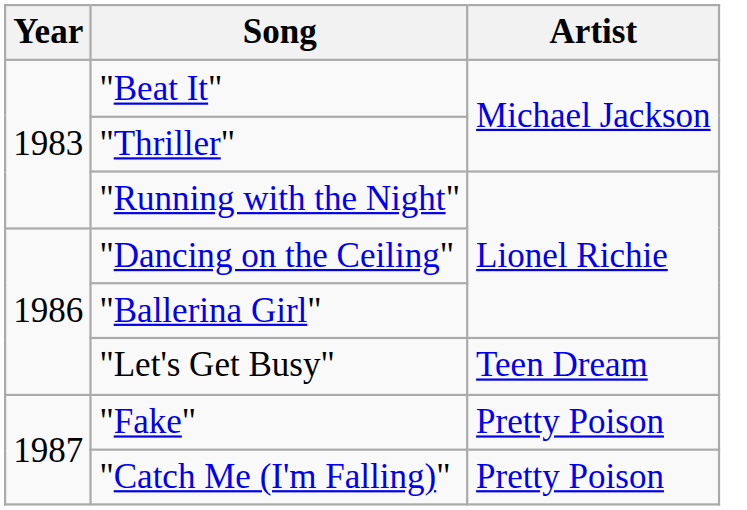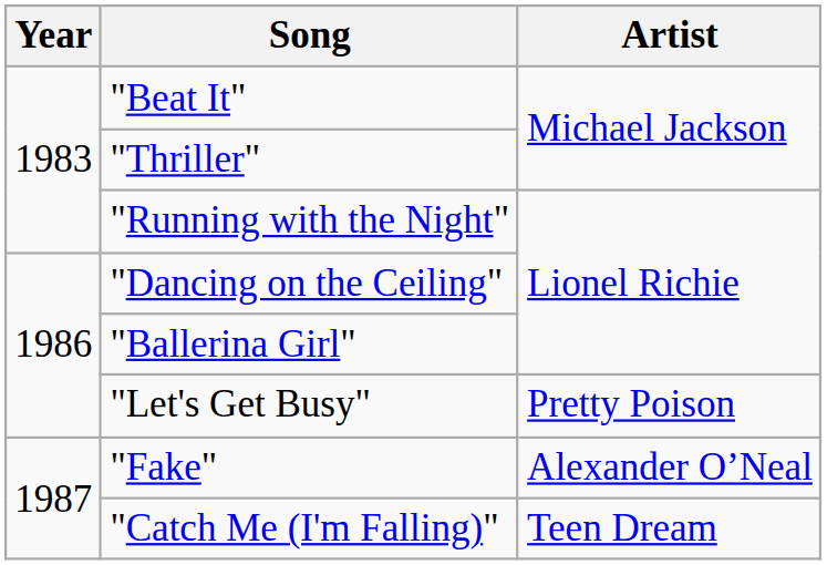 <table class="wikitable sortable">
 <tr>
 <th>Year</th>
 <th>Song</th>
 <th>Artist</th>
 </tr>
 <tr>
 <td rowspan=3>1983</td>
 <td>"<a href='#'>Beat It</a>"</td>
 <td rowspan=2><a href='#'>Michael Jackson</a></td>
 </tr>
 <tr>
 <td>"<a href='#'>Thriller</a>"</td>
 </tr>
 <tr>
 <td>"<a href='#'>Running with the Night</a>"</td>
 <td rowspan=3><a href='#'>Lionel Richie</a></td>
 </tr>
 <tr>
 <td rowspan=3>1986</td>
 <td>"<a href='#'>Dancing on the Ceiling</a>"</td>
 </tr>
 <tr>
 <td>"<a href='#'>Ballerina Girl</a>"</td>
 </tr>
 <tr>
 <td>"Let's Get Busy"</td>
-<td><a href='#'>Teen Dream</a></td>
+<td><a href='#'>Pretty Poison</a></td>
 </tr>
 <tr>
 <td rowspan=2>1987</td>
 <td>"<a href='#'>Fake</a>"</td>
-<td><a href='#'>Pretty Poison</a></td>
+<td><a href='#'>Alexander O’Neal</a></td>
 </tr>
 <tr>
 <td>"<a href='#'>Catch Me (I'm Falling)</a>"</td>
-<td><a href='#'>Pretty Poison</a></td>
+<td><a href='#'>Teen Dream</a></td>
 </tr>
 </table>
